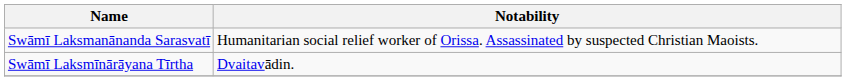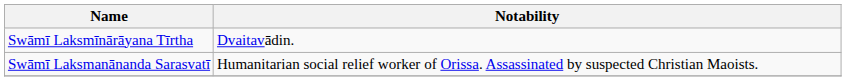 <table class="wikitable">
 <tr>
 <th width=25%>Name</th>
 <th>Notability</th>
 </tr>
 <tr>
+<td><a href='#'>Swāmī Laksmīnārāyana Tīrtha</a></td>
+<td><a href='#'>Dvaitav</a>ādin.</td>
+</tr>
+<tr>
 <td><a href='#'>Swāmī Laksmanānanda Sarasvatī</a></td>
 <td>Humanitarian social relief worker of <a href='#'>Orissa</a>. <a href='#'>Assassinated</a> by suspected Christian Maoists.</td>
 </tr>
 <tr>
-<td><a href='#'>Swāmī Laksmīnārāyana Tīrtha</a></td>
-<td><a href='#'>Dvaitav</a>ādin.</td>
-</tr>
-<tr>
 </tr>
 </table>
